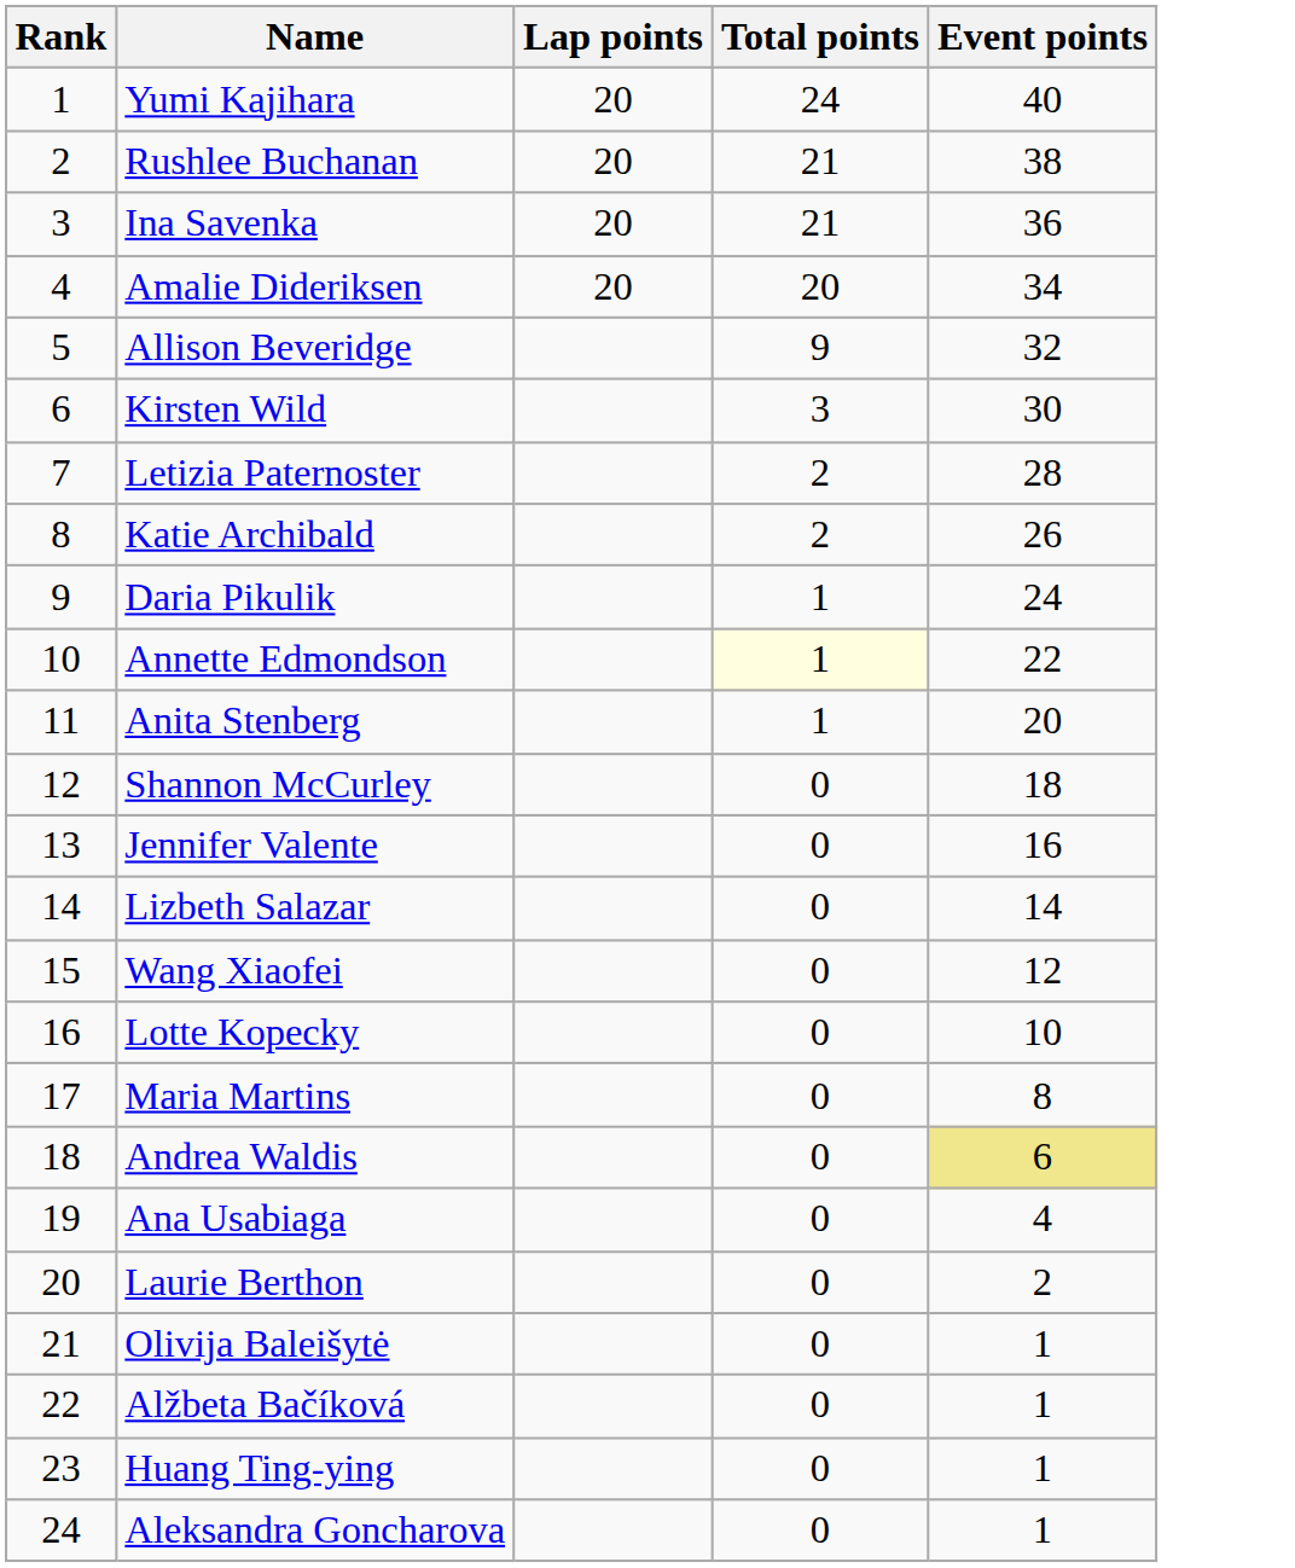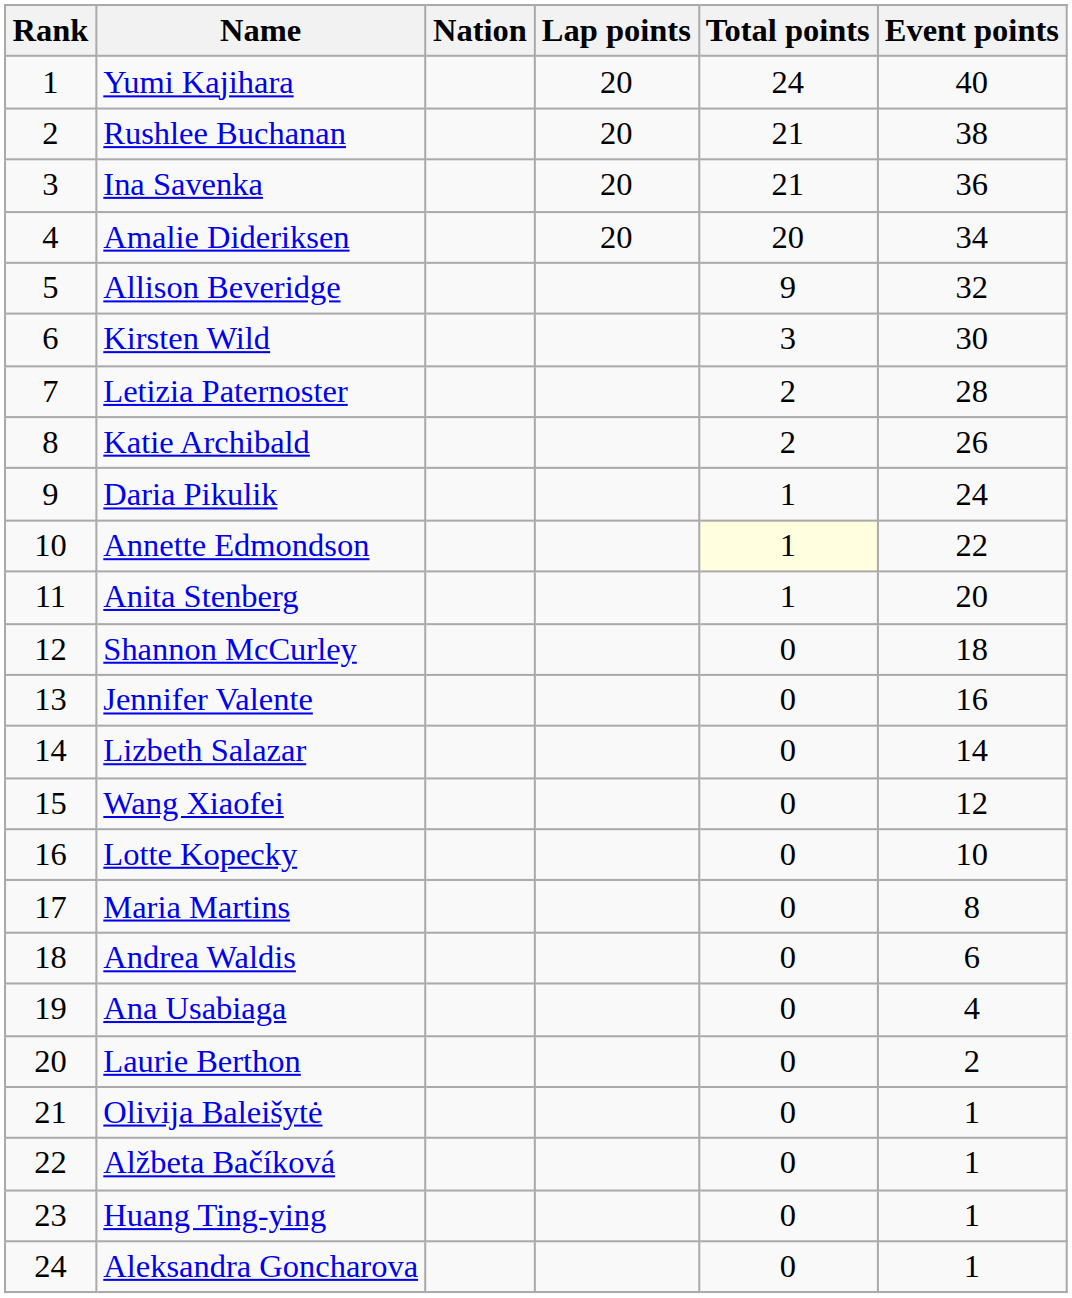 <table class="wikitable sortable" style="text-align:center">
 <tr>
 <th>Rank</th>
 <th>Name</th>
+<th>Nation</th>
 <th>Lap points</th>
 <th>Total points</th>
 <th>Event points</th>
 </tr>
 <tr>
 <td>1</td>
 <td align=left><a href='#'>Yumi Kajihara</a></td>
+<td align=left></td>
 <td>20</td>
 <td>24</td>
 <td>40</td>
 </tr>
 <tr>
 <td>2</td>
 <td align=left><a href='#'>Rushlee Buchanan</a></td>
+<td align=left></td>
 <td>20</td>
 <td>21</td>
 <td>38</td>
 </tr>
 <tr>
 <td>3</td>
 <td align=left><a href='#'>Ina Savenka</a></td>
+<td align=left></td>
 <td>20</td>
 <td>21</td>
 <td>36</td>
 </tr>
 <tr>
 <td>4</td>
 <td align=left><a href='#'>Amalie Dideriksen</a></td>
+<td align=left></td>
 <td>20</td>
 <td>20</td>
 <td>34</td>
 </tr>
 <tr>
 <td>5</td>
 <td align=left><a href='#'>Allison Beveridge</a></td>
+<td align=left></td>
 <td></td>
 <td>9</td>
 <td>32</td>
 </tr>
 <tr>
 <td>6</td>
 <td align=left><a href='#'>Kirsten Wild</a></td>
+<td align=left></td>
 <td></td>
 <td>3</td>
 <td>30</td>
 </tr>
 <tr>
 <td>7</td>
 <td align=left><a href='#'>Letizia Paternoster</a></td>
+<td align=left></td>
 <td></td>
 <td>2</td>
 <td>28</td>
 </tr>
 <tr>
 <td>8</td>
 <td align=left><a href='#'>Katie Archibald</a></td>
+<td align=left></td>
 <td></td>
 <td>2</td>
 <td>26</td>
 </tr>
 <tr>
 <td>9</td>
 <td align=left><a href='#'>Daria Pikulik</a></td>
+<td align=left></td>
 <td></td>
 <td>1</td>
 <td>24</td>
 </tr>
 <tr>
 <td>10</td>
 <td align=left><a href='#'>Annette Edmondson</a></td>
+<td align=left></td>
 <td></td>
 <td style="background: lightyellow;">1</td>
 <td>22</td>
 </tr>
 <tr>
 <td>11</td>
 <td align=left><a href='#'>Anita Stenberg</a></td>
+<td align=left></td>
 <td></td>
 <td>1</td>
 <td>20</td>
 </tr>
 <tr>
 <td>12</td>
 <td align=left><a href='#'>Shannon McCurley</a></td>
+<td align=left></td>
 <td></td>
 <td>0</td>
 <td>18</td>
 </tr>
 <tr>
 <td>13</td>
 <td align=left><a href='#'>Jennifer Valente</a></td>
+<td align=left></td>
 <td></td>
 <td>0</td>
 <td>16</td>
 </tr>
 <tr>
 <td>14</td>
 <td align=left><a href='#'>Lizbeth Salazar</a></td>
+<td align=left></td>
 <td></td>
 <td>0</td>
 <td>14</td>
 </tr>
 <tr>
 <td>15</td>
 <td align=left><a href='#'>Wang Xiaofei</a></td>
+<td align=left></td>
 <td></td>
 <td>0</td>
 <td>12</td>
 </tr>
 <tr>
 <td>16</td>
 <td align=left><a href='#'>Lotte Kopecky</a></td>
+<td align=left></td>
 <td></td>
 <td>0</td>
 <td>10</td>
 </tr>
 <tr>
 <td>17</td>
 <td align=left><a href='#'>Maria Martins</a></td>
+<td align=left></td>
 <td></td>
 <td>0</td>
 <td>8</td>
 </tr>
 <tr>
 <td>18</td>
 <td align=left><a href='#'>Andrea Waldis</a></td>
+<td align=left></td>
 <td></td>
 <td>0</td>
-<td style="background: khaki;">6</td>
+<td>6</td>
 </tr>
 <tr>
 <td>19</td>
 <td align=left><a href='#'>Ana Usabiaga</a></td>
+<td align=left></td>
 <td></td>
 <td>0</td>
 <td>4</td>
 </tr>
 <tr>
 <td>20</td>
 <td align=left><a href='#'>Laurie Berthon</a></td>
+<td align=left></td>
 <td></td>
 <td>0</td>
 <td>2</td>
 </tr>
 <tr>
 <td>21</td>
 <td align=left><a href='#'>Olivija Baleišytė</a></td>
+<td align=left></td>
 <td></td>
 <td>0</td>
 <td>1</td>
 </tr>
 <tr>
 <td>22</td>
 <td align=left><a href='#'>Alžbeta Bačíková</a></td>
+<td align=left></td>
 <td></td>
 <td>0</td>
 <td>1</td>
 </tr>
 <tr>
 <td>23</td>
 <td align=left><a href='#'>Huang Ting-ying</a></td>
+<td align=left></td>
 <td></td>
 <td>0</td>
 <td>1</td>
 </tr>
 <tr>
 <td>24</td>
 <td align=left><a href='#'>Aleksandra Goncharova</a></td>
+<td align=left></td>
 <td></td>
 <td>0</td>
 <td>1</td>
 </tr>
 </table>
